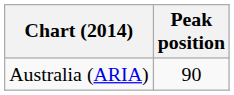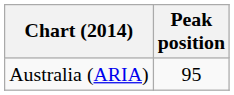 <table class="wikitable plainrowheaders" style="text-align:center">
 <tr>
 <th scope="col">Chart (2014)</th>
 <th scope="col">Peak<br>position</th>
 </tr>
 <tr>
 <td>Australia (<a href='#'>ARIA</a>)</td>
-<td align="center">90</td>
+<td align="center">95</td>
 </tr>
 </table>
